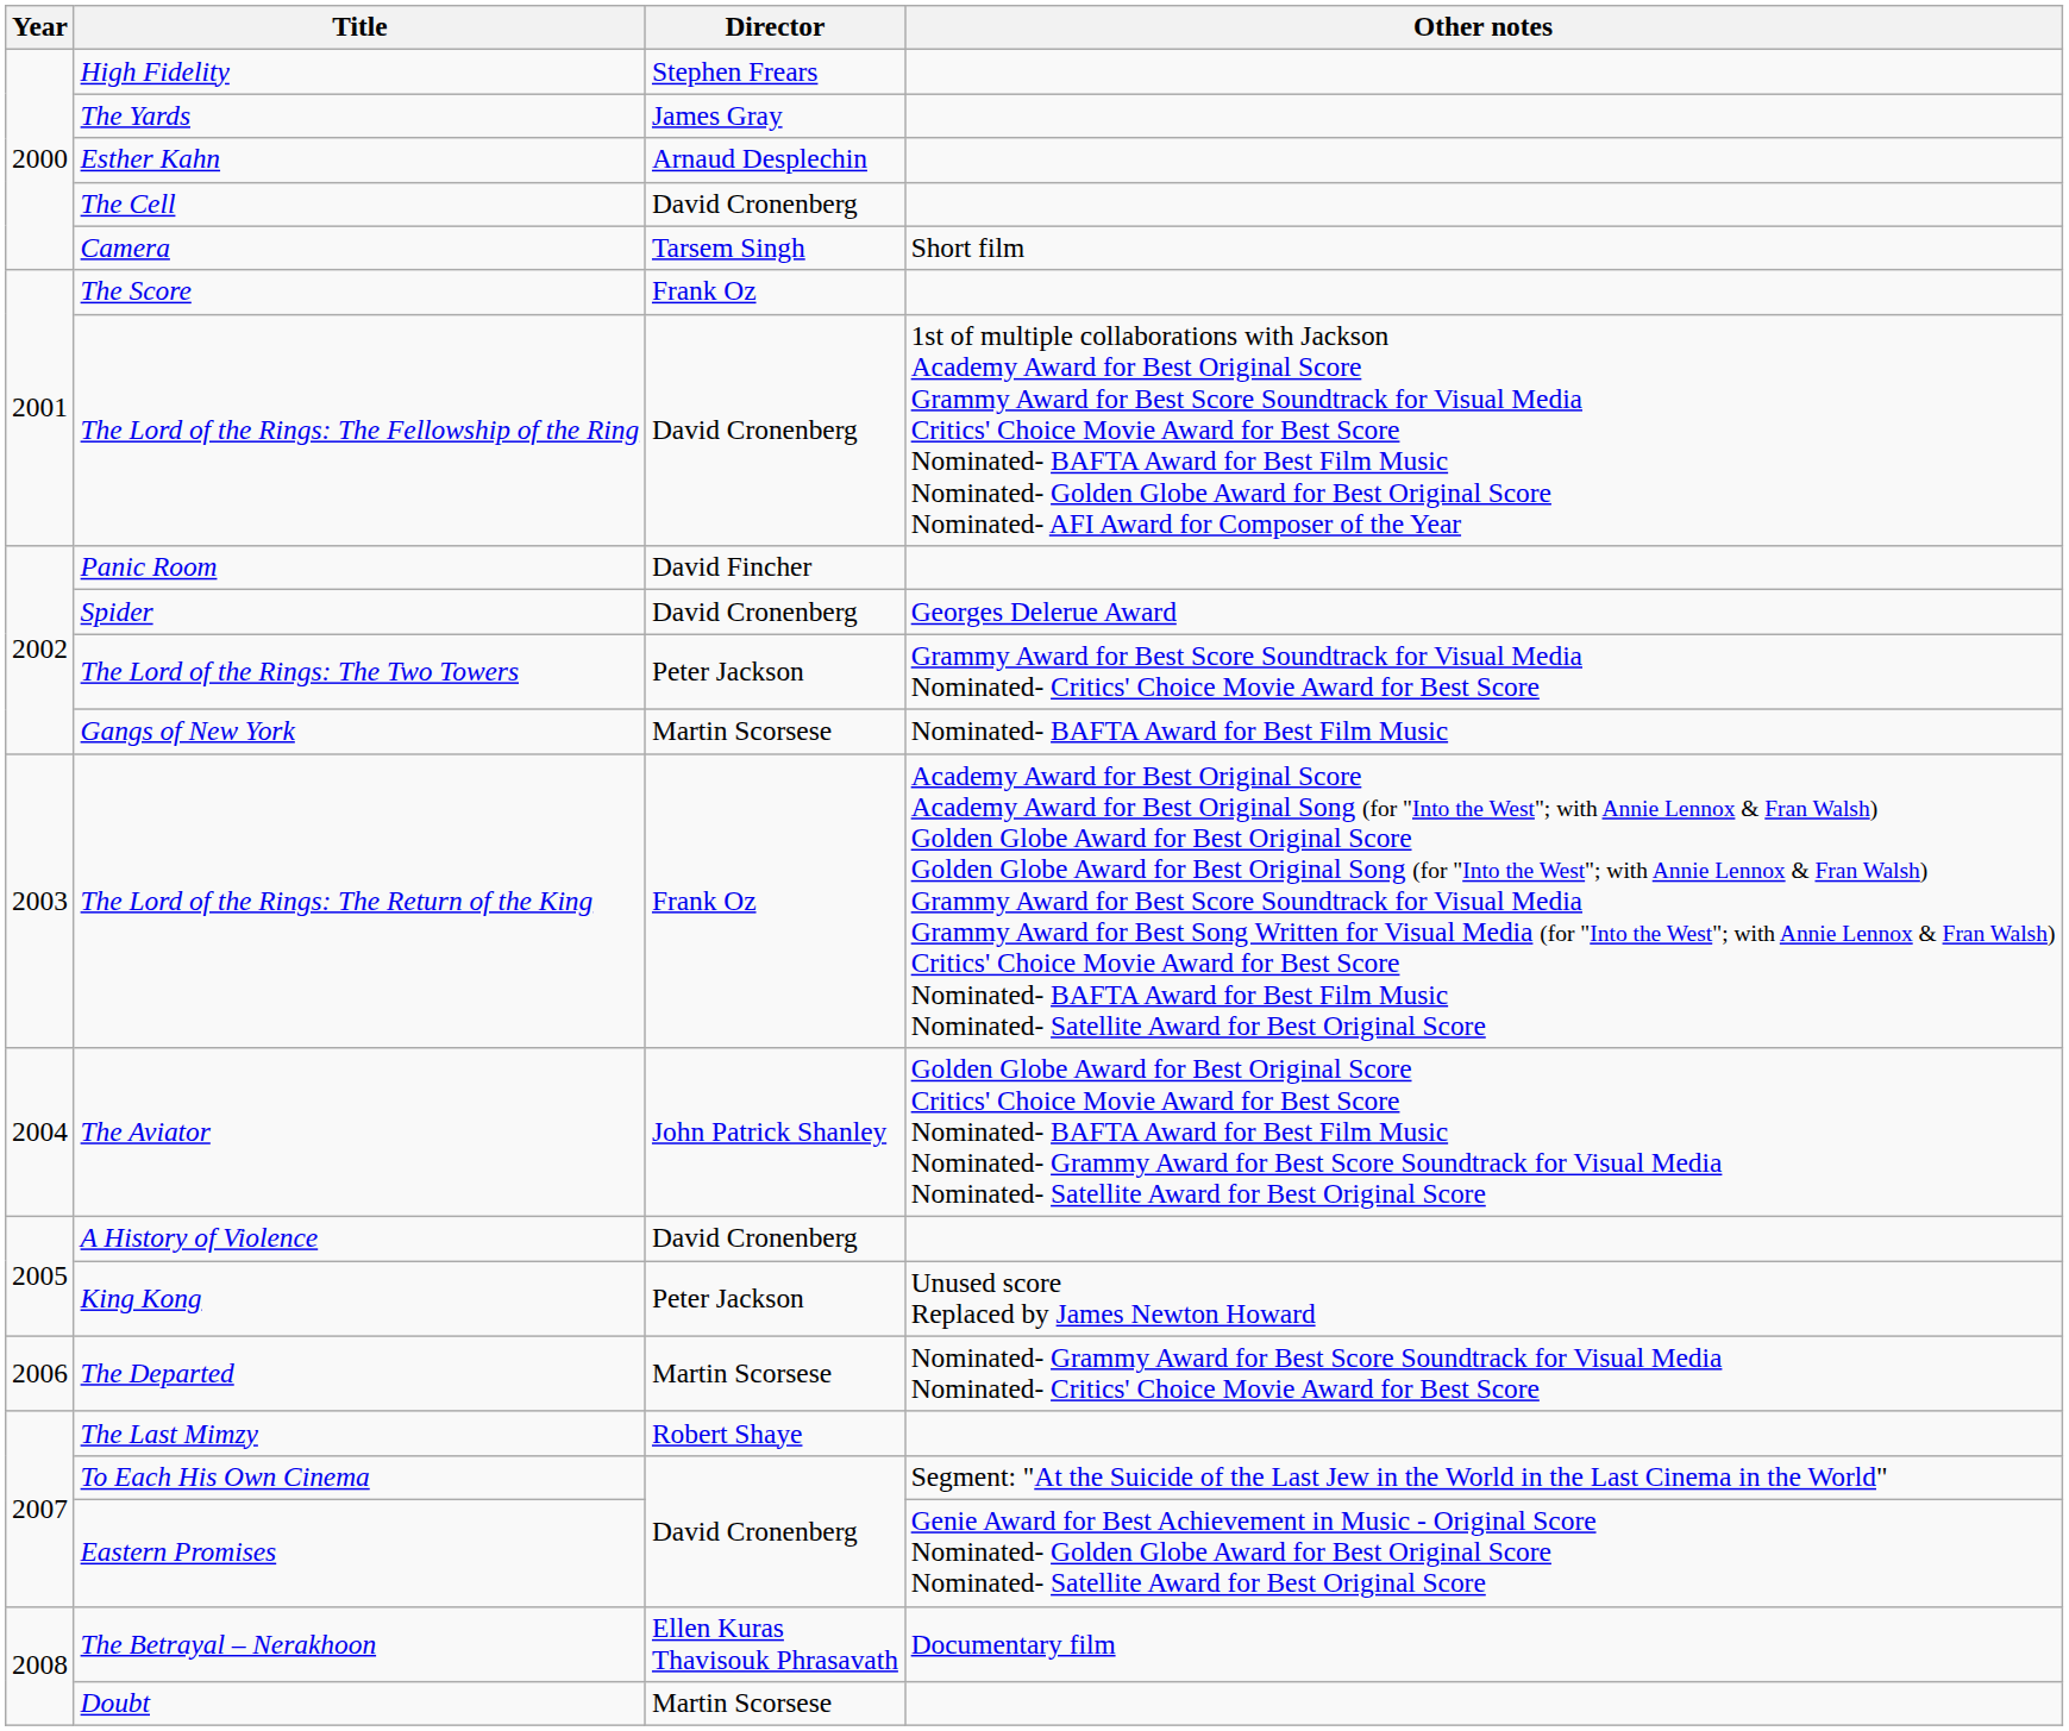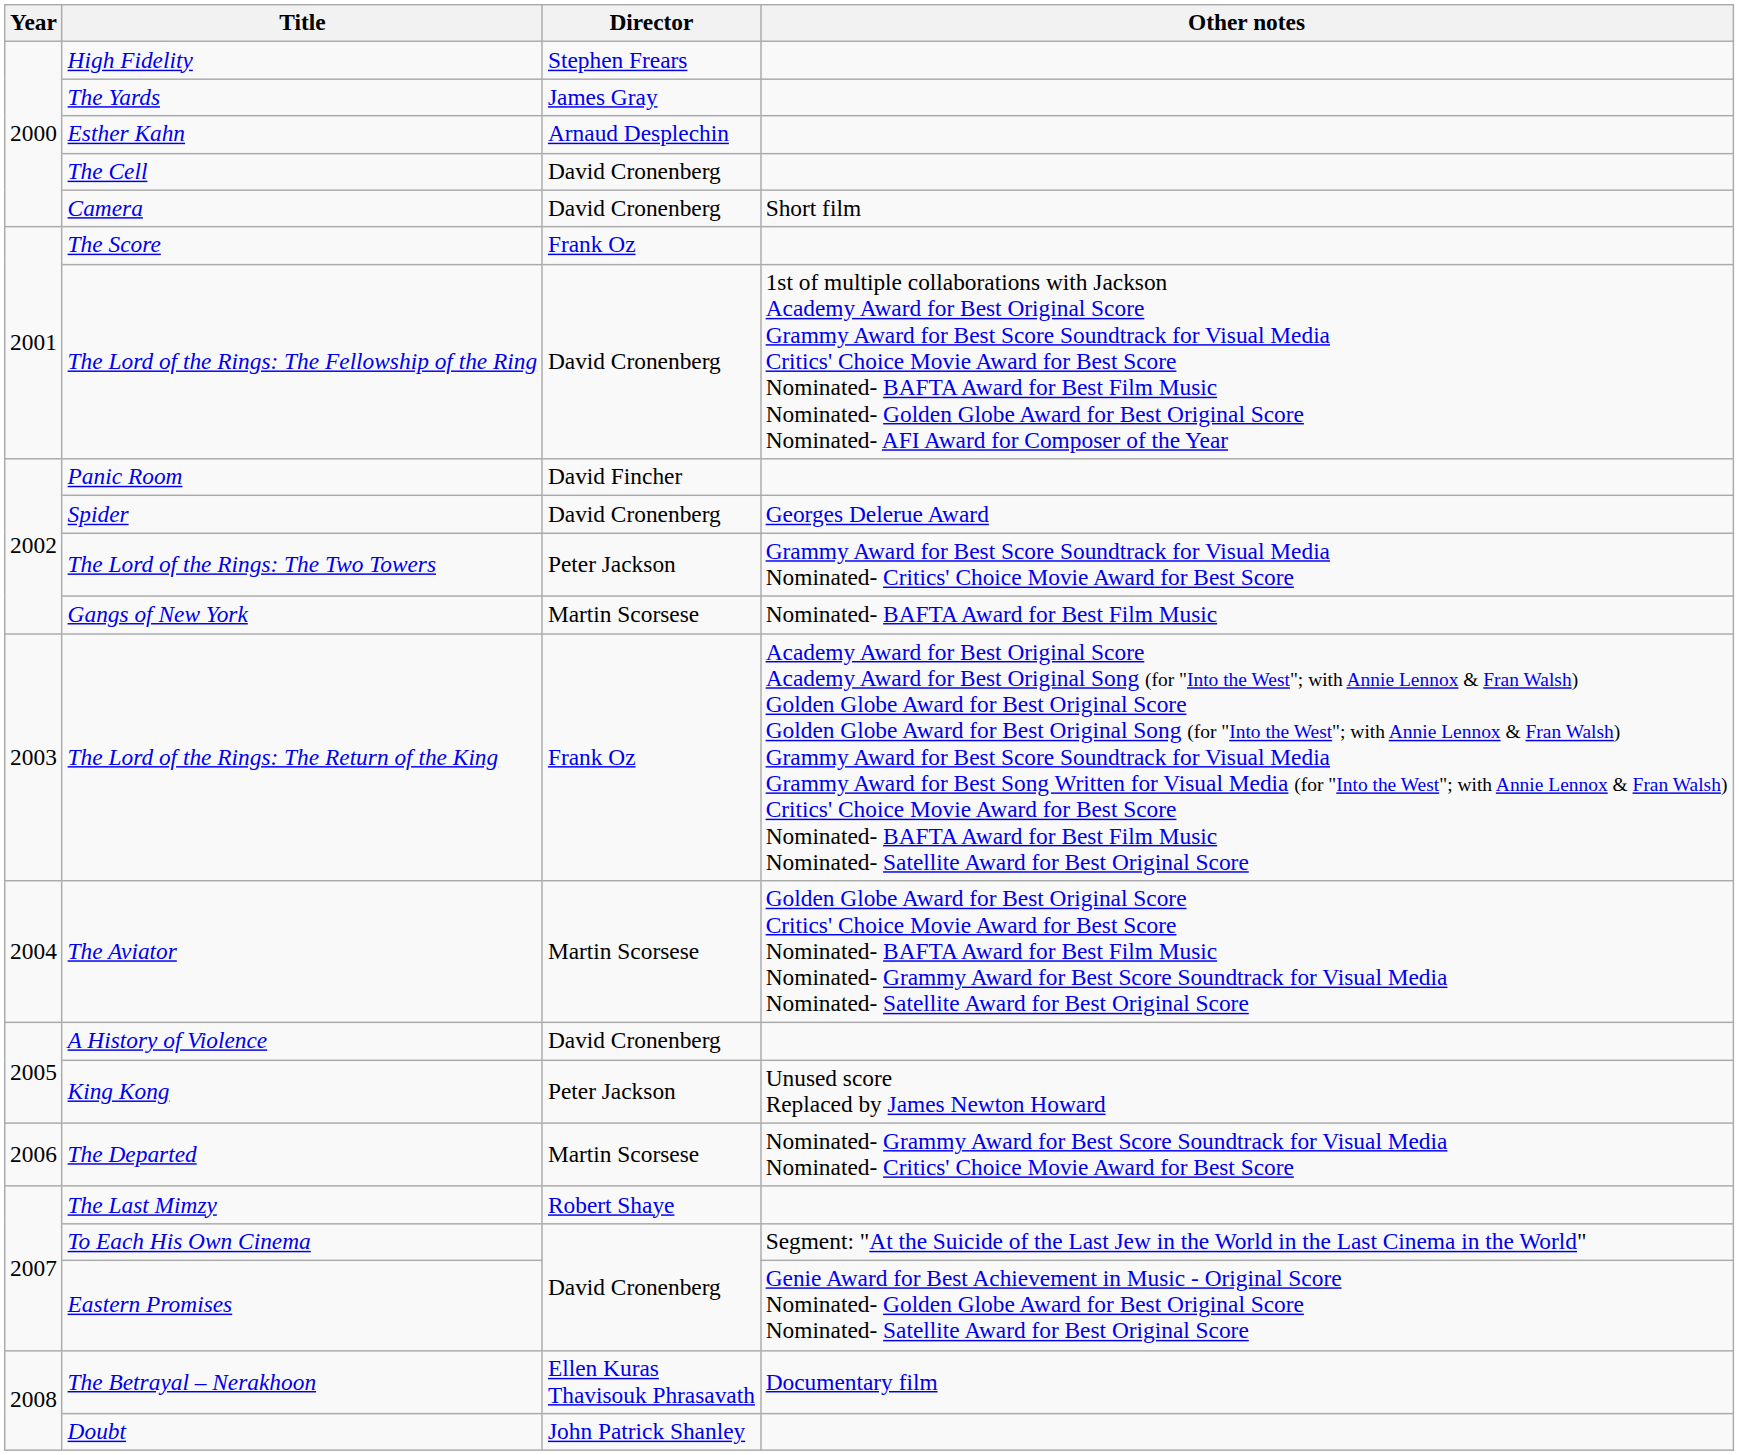 <table class="wikitable sortable">
 <tr>
 <th>Year</th>
 <th>Title</th>
 <th>Director</th>
 <th class="unsortable">Other notes</th>
 </tr>
 <tr>
 <td rowspan="5">2000</td>
 <td><em><a href='#'>High Fidelity</a></em></td>
 <td><a href='#'>Stephen Frears</a></td>
 <td></td>
 </tr>
 <tr>
 <td><em><a href='#'>The Yards</a></em></td>
 <td><a href='#'>James Gray</a></td>
 <td></td>
 </tr>
 <tr>
 <td><em><a href='#'>Esther Kahn</a></em></td>
 <td><a href='#'>Arnaud Desplechin</a></td>
 <td></td>
 </tr>
 <tr>
 <td><em><a href='#'>The Cell</a></em></td>
 <td>David Cronenberg</td>
 <td></td>
 </tr>
 <tr>
 <td><a href='#'><em>Camera</em></a></td>
-<td><a href='#'>Tarsem Singh</a></td>
+<td>David Cronenberg</td>
 <td>Short film</td>
 </tr>
 <tr>
 <td rowspan="2">2001</td>
 <td><em><a href='#'>The Score</a></em></td>
 <td><a href='#'>Frank Oz</a></td>
 <td></td>
 </tr>
 <tr>
 <td><em><a href='#'>The Lord of the Rings: The Fellowship of the Ring</a></em></td>
 <td>David Cronenberg</td>
 <td>1st of multiple collaborations with Jackson<br><a href='#'>Academy Award for Best Original Score</a><br><a href='#'>Grammy Award for Best Score Soundtrack for Visual Media</a><br><a href='#'>Critics' Choice Movie Award for Best Score</a><br>Nominated- <a href='#'>BAFTA Award for Best Film Music</a><br>Nominated- <a href='#'>Golden Globe Award for Best Original Score</a><br>Nominated- <a href='#'>AFI Award for Composer of the Year</a></td>
 </tr>
 <tr>
 <td rowspan="4">2002</td>
 <td><em><a href='#'>Panic Room</a></em></td>
 <td>David Fincher</td>
 <td></td>
 </tr>
 <tr>
 <td><em><a href='#'>Spider</a></em></td>
 <td>David Cronenberg</td>
 <td><a href='#'>Georges Delerue Award</a></td>
 </tr>
 <tr>
 <td><em><a href='#'>The Lord of the Rings: The Two Towers</a></em></td>
 <td>Peter Jackson</td>
 <td><a href='#'>Grammy Award for Best Score Soundtrack for Visual Media</a><br>Nominated- <a href='#'>Critics' Choice Movie Award for Best Score</a></td>
 </tr>
 <tr>
 <td><em><a href='#'>Gangs of New York</a></em></td>
 <td>Martin Scorsese</td>
 <td>Nominated- <a href='#'>BAFTA Award for Best Film Music</a></td>
 </tr>
 <tr>
 <td>2003</td>
 <td><em><a href='#'>The Lord of the Rings: The Return of the King</a></em></td>
 <td><a href='#'>Frank Oz</a></td>
 <td><a href='#'>Academy Award for Best Original Score</a><br><a href='#'>Academy Award for Best Original Song</a> <small>(for "<a href='#'>Into the West</a>"; with <a href='#'>Annie Lennox</a> & <a href='#'>Fran Walsh</a>)</small><br><a href='#'>Golden Globe Award for Best Original Score</a><br><a href='#'>Golden Globe Award for Best Original Song</a> <small>(for "<a href='#'>Into the West</a>"; with <a href='#'>Annie Lennox</a> & <a href='#'>Fran Walsh</a>)</small><br><a href='#'>Grammy Award for Best Score Soundtrack for Visual Media</a><br><a href='#'>Grammy Award for Best Song Written for Visual Media</a> <small>(for "<a href='#'>Into the West</a>"; with <a href='#'>Annie Lennox</a> & <a href='#'>Fran Walsh</a>)</small><br><a href='#'>Critics' Choice Movie Award for Best Score</a><br>Nominated- <a href='#'>BAFTA Award for Best Film Music</a><br>Nominated- <a href='#'>Satellite Award for Best Original Score</a></td>
 </tr>
 <tr>
 <td>2004</td>
 <td><em><a href='#'>The Aviator</a></em></td>
-<td><a href='#'>John Patrick Shanley</a></td>
+<td>Martin Scorsese</td>
 <td><a href='#'>Golden Globe Award for Best Original Score</a><br><a href='#'>Critics' Choice Movie Award for Best Score</a><br>Nominated- <a href='#'>BAFTA Award for Best Film Music</a><br>Nominated- <a href='#'>Grammy Award for Best Score Soundtrack for Visual Media</a><br>Nominated- <a href='#'>Satellite Award for Best Original Score</a></td>
 </tr>
 <tr>
 <td rowspan="2">2005</td>
 <td><em><a href='#'>A History of Violence</a></em></td>
 <td>David Cronenberg</td>
 <td></td>
 </tr>
 <tr>
 <td><em><a href='#'>King Kong</a></em></td>
 <td>Peter Jackson</td>
 <td>Unused score<br>Replaced by <a href='#'>James Newton Howard</a></td>
 </tr>
 <tr>
 <td>2006</td>
 <td><em><a href='#'>The Departed</a></em></td>
 <td>Martin Scorsese</td>
 <td>Nominated- <a href='#'>Grammy Award for Best Score Soundtrack for Visual Media</a><br>Nominated- <a href='#'>Critics' Choice Movie Award for Best Score</a></td>
 </tr>
 <tr>
 <td rowspan="3">2007</td>
 <td><em><a href='#'>The Last Mimzy</a></em></td>
 <td><a href='#'>Robert Shaye</a></td>
 <td></td>
 </tr>
 <tr>
 <td><em><a href='#'>To Each His Own Cinema</a></em></td>
 <td rowspan="2">David Cronenberg</td>
 <td>Segment: "<a href='#'>At the Suicide of the Last Jew in the World in the Last Cinema in the World</a>"</td>
 </tr>
 <tr>
 <td><em><a href='#'>Eastern Promises</a></em></td>
 <td><a href='#'>Genie Award for Best Achievement in Music - Original Score</a><br>Nominated- <a href='#'>Golden Globe Award for Best Original Score</a><br>Nominated- <a href='#'>Satellite Award for Best Original Score</a></td>
 </tr>
 <tr>
 <td rowspan="2">2008</td>
 <td><em><a href='#'>The Betrayal – Nerakhoon</a></em></td>
 <td><a href='#'>Ellen Kuras</a><br><a href='#'>Thavisouk Phrasavath</a></td>
 <td><a href='#'>Documentary film</a></td>
 </tr>
 <tr>
 <td><em><a href='#'>Doubt</a></em></td>
-<td>Martin Scorsese</td>
+<td><a href='#'>John Patrick Shanley</a></td>
 <td></td>
 </tr>
 </table>
